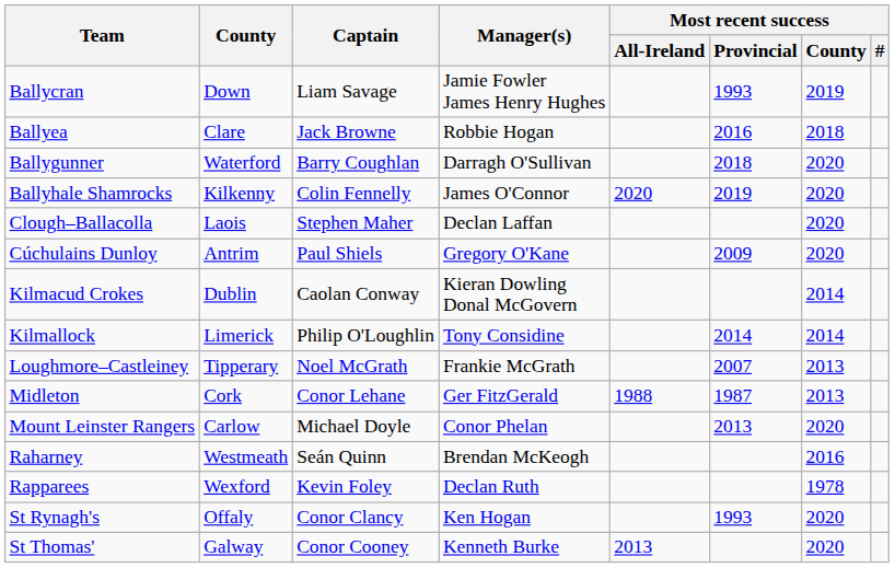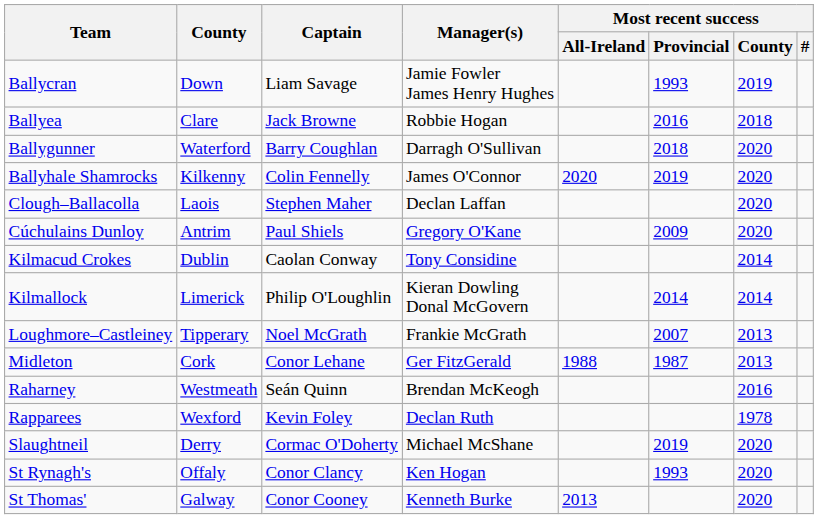 <table class="wikitable sortable">
 <tr>
 <th rowspan="2">Team</th>
 <th rowspan="2">County</th>
 <th rowspan="2">Captain</th>
 <th rowspan="2">Manager(s)</th>
 <th colspan="4">Most recent success</th>
 </tr>
 <tr>
 <th>All-Ireland</th>
 <th>Provincial</th>
 <th>County</th>
 <th>#</th>
 </tr>
 <tr>
 <td> <a href='#'>Ballycran</a></td>
 <td> <a href='#'>Down</a></td>
 <td>Liam Savage</td>
 <td>Jamie Fowler<br>James Henry Hughes</td>
 <td></td>
 <td><a href='#'>1993</a></td>
 <td><a href='#'>2019</a></td>
 <td></td>
 </tr>
 <tr>
 <td> <a href='#'>Ballyea</a></td>
 <td> <a href='#'>Clare</a></td>
 <td><a href='#'>Jack Browne</a></td>
 <td>Robbie Hogan</td>
 <td></td>
 <td><a href='#'>2016</a></td>
 <td><a href='#'>2018</a></td>
 <td></td>
 </tr>
 <tr>
 <td> <a href='#'>Ballygunner</a></td>
 <td> <a href='#'>Waterford</a></td>
 <td><a href='#'>Barry Coughlan</a></td>
 <td>Darragh O'Sullivan</td>
 <td></td>
 <td><a href='#'>2018</a></td>
 <td><a href='#'>2020</a></td>
 <td></td>
 </tr>
 <tr>
 <td> <a href='#'>Ballyhale Shamrocks</a></td>
 <td> <a href='#'>Kilkenny</a></td>
 <td><a href='#'>Colin Fennelly</a></td>
 <td>James O'Connor</td>
 <td><a href='#'>2020</a></td>
 <td><a href='#'>2019</a></td>
 <td><a href='#'>2020</a></td>
 <td></td>
 </tr>
 <tr>
 <td> <a href='#'>Clough–Ballacolla</a></td>
 <td> <a href='#'>Laois</a></td>
 <td><a href='#'>Stephen Maher</a></td>
 <td>Declan Laffan</td>
 <td></td>
 <td></td>
 <td><a href='#'>2020</a></td>
 <td></td>
 </tr>
 <tr>
 <td> <a href='#'>Cúchulains Dunloy</a></td>
 <td> <a href='#'>Antrim</a></td>
 <td><a href='#'>Paul Shiels</a></td>
 <td><a href='#'>Gregory O'Kane</a></td>
 <td></td>
 <td><a href='#'>2009</a></td>
 <td><a href='#'>2020</a></td>
 <td></td>
 </tr>
 <tr>
 <td> <a href='#'>Kilmacud Crokes</a></td>
 <td> <a href='#'>Dublin</a></td>
 <td>Caolan Conway</td>
-<td>Kieran Dowling<br>Donal McGovern</td>
+<td><a href='#'>Tony Considine</a></td>
 <td></td>
 <td></td>
 <td><a href='#'>2014</a></td>
 <td></td>
 </tr>
 <tr>
 <td> <a href='#'>Kilmallock</a></td>
 <td> <a href='#'>Limerick</a></td>
 <td>Philip O'Loughlin</td>
-<td><a href='#'>Tony Considine</a></td>
+<td>Kieran Dowling<br>Donal McGovern</td>
 <td></td>
 <td><a href='#'>2014</a></td>
 <td><a href='#'>2014</a></td>
 <td></td>
 </tr>
 <tr>
 <td> <a href='#'>Loughmore–Castleiney</a></td>
 <td> <a href='#'>Tipperary</a></td>
 <td><a href='#'>Noel McGrath</a></td>
 <td>Frankie McGrath</td>
 <td></td>
 <td><a href='#'>2007</a></td>
 <td><a href='#'>2013</a></td>
 <td></td>
 </tr>
 <tr>
 <td> <a href='#'>Midleton</a></td>
 <td> <a href='#'>Cork</a></td>
 <td><a href='#'>Conor Lehane</a></td>
 <td><a href='#'>Ger FitzGerald</a></td>
 <td><a href='#'>1988</a></td>
 <td><a href='#'>1987</a></td>
 <td><a href='#'>2013</a></td>
 <td></td>
 </tr>
 <tr>
-<td> <a href='#'>Mount Leinster Rangers</a></td>
-<td> <a href='#'>Carlow</a></td>
-<td>Michael Doyle</td>
-<td><a href='#'>Conor Phelan</a></td>
-<td></td>
-<td><a href='#'>2013</a></td>
-<td><a href='#'>2020</a></td>
-<td></td>
-</tr>
-<tr>
 <td> <a href='#'>Raharney</a></td>
 <td> <a href='#'>Westmeath</a></td>
 <td>Seán Quinn</td>
 <td>Brendan McKeogh</td>
 <td></td>
 <td></td>
 <td><a href='#'>2016</a></td>
 <td></td>
 </tr>
 <tr>
 <td> <a href='#'>Rapparees</a></td>
 <td> <a href='#'>Wexford</a></td>
 <td><a href='#'>Kevin Foley</a></td>
 <td><a href='#'>Declan Ruth</a></td>
 <td></td>
 <td></td>
 <td><a href='#'>1978</a></td>
+<td></td>
+</tr>
+<tr>
+<td> <a href='#'>Slaughtneil</a></td>
+<td> <a href='#'>Derry</a></td>
+<td><a href='#'>Cormac O'Doherty</a></td>
+<td>Michael McShane</td>
+<td></td>
+<td><a href='#'>2019</a></td>
+<td><a href='#'>2020</a></td>
 <td></td>
 </tr>
 <tr>
 <td> <a href='#'>St Rynagh's</a></td>
 <td> <a href='#'>Offaly</a></td>
 <td><a href='#'>Conor Clancy</a></td>
 <td><a href='#'>Ken Hogan</a></td>
 <td></td>
 <td><a href='#'>1993</a></td>
 <td><a href='#'>2020</a></td>
 <td></td>
 </tr>
 <tr>
 <td> <a href='#'>St Thomas'</a></td>
 <td> <a href='#'>Galway</a></td>
 <td><a href='#'>Conor Cooney</a></td>
 <td><a href='#'>Kenneth Burke</a></td>
 <td><a href='#'>2013</a></td>
 <td></td>
 <td><a href='#'>2020</a></td>
 <td></td>
 </tr>
 </table>
